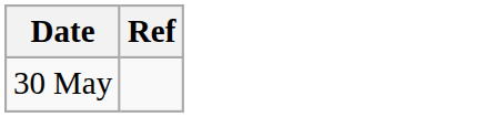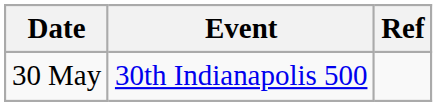 <table class="wikitable" style="font-size: 85%">
 <tr>
 <th>Date</th>
+<th>Event</th>
 <th>Ref</th>
 </tr>
 <tr>
 <td>30 May</td>
+<td><a href='#'>30th Indianapolis 500</a></td>
 <td></td>
 </tr>
 </table>
